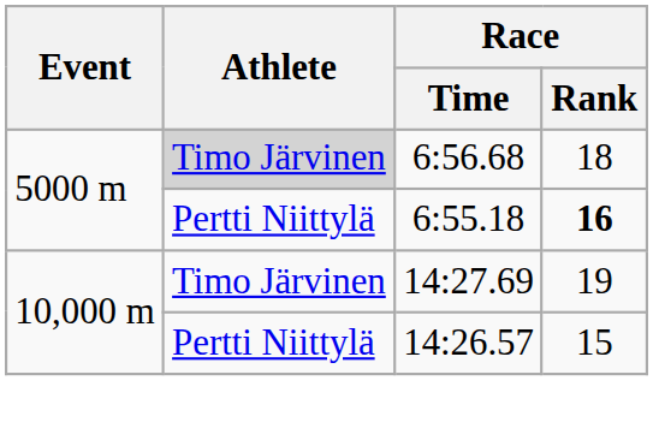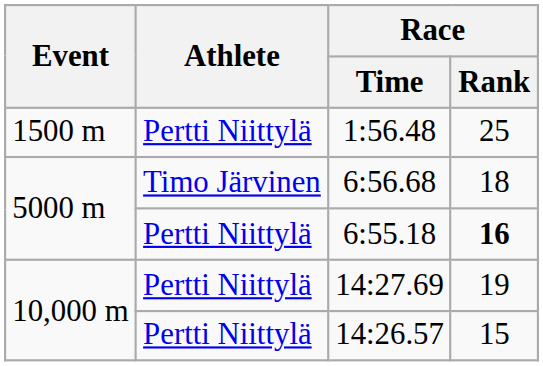 <table class="wikitable" border="1" style="font-size:90%">
 <tr>
 <th rowspan=2>Event</th>
 <th rowspan=2>Athlete</th>
 <th colspan=2>Race</th>
 </tr>
 <tr>
 <th>Time</th>
 <th>Rank</th>
 </tr>
 <tr>
+<td>1500 m</td>
+<td><a href='#'>Pertti Niittylä</a></td>
+<td align=center>1:56.48</td>
+<td align=center>25</td>
+</tr>
+<tr>
 <td rowspan=2>5000 m</td>
-<td style="background: lightgrey;"><a href='#'>Timo Järvinen</a></td>
+<td><a href='#'>Timo Järvinen</a></td>
 <td align=center>6:56.68</td>
 <td align=center>18</td>
 </tr>
 <tr>
 <td><a href='#'>Pertti Niittylä</a></td>
 <td align=center>6:55.18</td>
 <td align=center><strong>16</strong></td>
 </tr>
 <tr>
 <td rowspan=2>10,000 m</td>
-<td><a href='#'>Timo Järvinen</a></td>
+<td><a href='#'>Pertti Niittylä</a></td>
 <td align=center>14:27.69</td>
 <td align=center>19</td>
 </tr>
 <tr>
 <td><a href='#'>Pertti Niittylä</a></td>
 <td align=center>14:26.57</td>
 <td align=center>15</td>
 </tr>
 </table>
